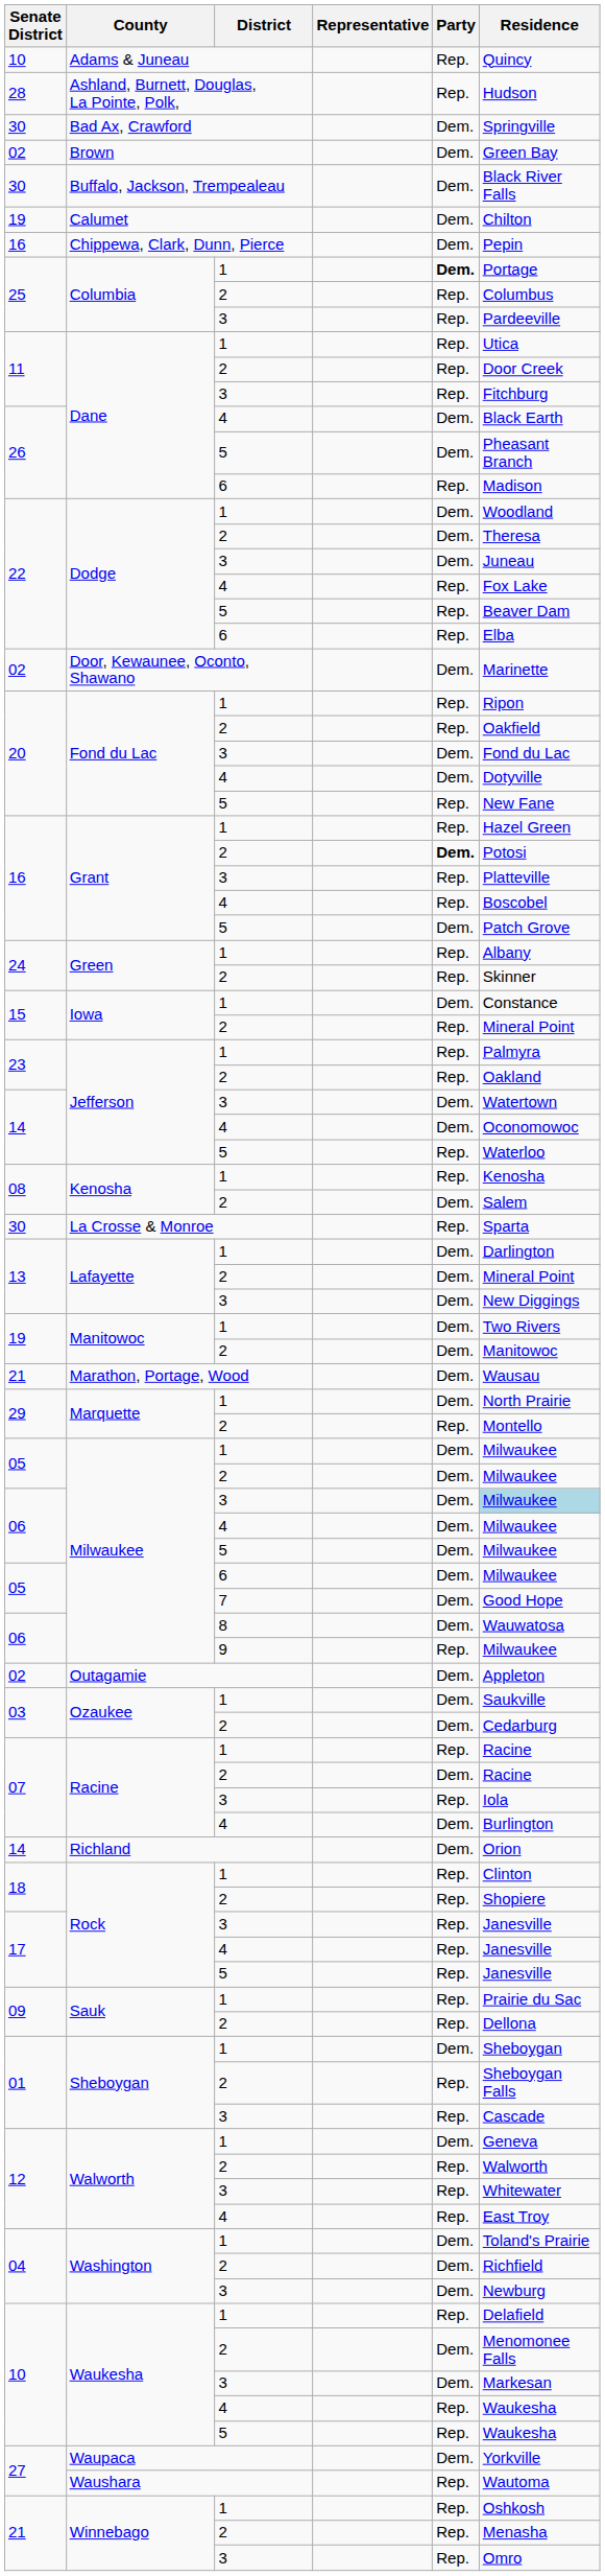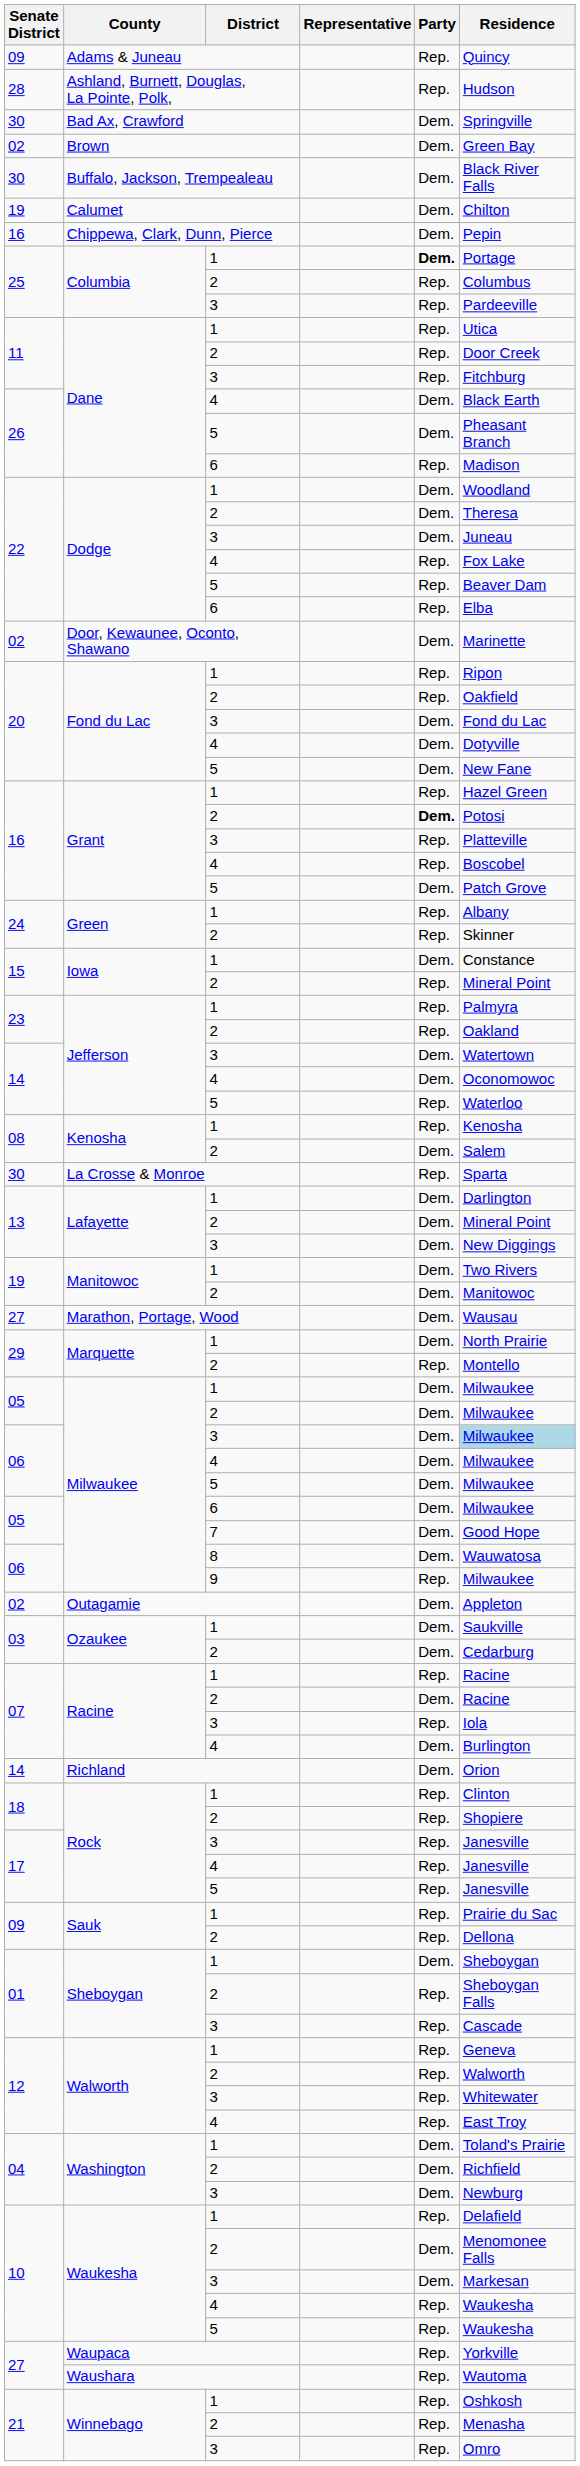 <table class="wikitable sortable">
 <tr>
 <th>Senate<br>District</th>
 <th>County</th>
 <th>District</th>
 <th>Representative</th>
 <th>Party</th>
 <th>Residence</th>
 </tr>
 <tr>
-<td><a href='#'>10</a></td>
+<td><a href='#'>09</a></td>
 <td text-align="left" colspan="2"><a href='#'>Adams</a> & <a href='#'>Juneau</a></td>
 <td></td>
 <td>Rep.</td>
 <td><a href='#'>Quincy</a></td>
 </tr>
 <tr>
 <td><a href='#'>28</a></td>
 <td text-align="left" colspan="2"><a href='#'>Ashland</a>, <a href='#'>Burnett</a>, <a href='#'>Douglas</a>, <a href='#'>La Pointe</a>, <a href='#'>Polk</a>, </td>
 <td></td>
 <td>Rep.</td>
 <td><a href='#'>Hudson</a></td>
 </tr>
 <tr>
 <td><a href='#'>30</a></td>
 <td text-align="left" colspan="2"><a href='#'>Bad Ax</a>, <a href='#'>Crawford</a></td>
 <td></td>
 <td>Dem.</td>
 <td><a href='#'>Springville</a></td>
 </tr>
 <tr>
 <td><a href='#'>02</a></td>
 <td text-align="left" colspan="2"><a href='#'>Brown</a></td>
 <td></td>
 <td>Dem.</td>
 <td><a href='#'>Green Bay</a></td>
 </tr>
 <tr>
 <td><a href='#'>30</a></td>
 <td text-align="left" colspan="2"><a href='#'>Buffalo</a>, <a href='#'>Jackson</a>, <a href='#'>Trempealeau</a></td>
 <td></td>
 <td>Dem.</td>
 <td><a href='#'>Black River Falls</a></td>
 </tr>
 <tr>
 <td><a href='#'>19</a></td>
 <td text-align="left" colspan="2"><a href='#'>Calumet</a></td>
 <td></td>
 <td>Dem.</td>
 <td><a href='#'>Chilton</a></td>
 </tr>
 <tr>
 <td><a href='#'>16</a></td>
 <td text-align="left" colspan="2"><a href='#'>Chippewa</a>, <a href='#'>Clark</a>, <a href='#'>Dunn</a>, <a href='#'>Pierce</a></td>
 <td></td>
 <td>Dem.</td>
 <td><a href='#'>Pepin</a></td>
 </tr>
 <tr>
 <td rowspan="3"><a href='#'>25</a></td>
 <td text-align="left" rowspan="3"><a href='#'>Columbia</a></td>
 <td>1</td>
 <td></td>
 <td><strong>Dem.</strong></td>
 <td><a href='#'>Portage</a></td>
 </tr>
 <tr>
 <td>2</td>
 <td></td>
 <td>Rep.</td>
 <td><a href='#'>Columbus</a></td>
 </tr>
 <tr>
 <td>3</td>
 <td></td>
 <td>Rep.</td>
 <td><a href='#'>Pardeeville</a></td>
 </tr>
 <tr>
 <td rowspan="3"><a href='#'>11</a></td>
 <td text-align="left" rowspan="6"><a href='#'>Dane</a></td>
 <td>1</td>
 <td></td>
 <td>Rep.</td>
 <td><a href='#'>Utica</a></td>
 </tr>
 <tr>
 <td>2</td>
 <td></td>
 <td>Rep.</td>
 <td><a href='#'>Door Creek</a></td>
 </tr>
 <tr>
 <td>3</td>
 <td></td>
 <td>Rep.</td>
 <td><a href='#'>Fitchburg</a></td>
 </tr>
 <tr>
 <td rowspan="3"><a href='#'>26</a></td>
 <td>4</td>
 <td></td>
 <td>Dem.</td>
 <td><a href='#'>Black Earth</a></td>
 </tr>
 <tr>
 <td>5</td>
 <td></td>
 <td>Dem.</td>
 <td><a href='#'>Pheasant Branch</a></td>
 </tr>
 <tr>
 <td>6</td>
 <td></td>
 <td>Rep.</td>
 <td><a href='#'>Madison</a></td>
 </tr>
 <tr>
 <td rowspan="6"><a href='#'>22</a></td>
 <td text-align="left" rowspan="6"><a href='#'>Dodge</a></td>
 <td>1</td>
 <td></td>
 <td>Dem.</td>
 <td><a href='#'>Woodland</a></td>
 </tr>
 <tr>
 <td>2</td>
 <td></td>
 <td>Dem.</td>
 <td><a href='#'>Theresa</a></td>
 </tr>
 <tr>
 <td>3</td>
 <td></td>
 <td>Dem.</td>
 <td><a href='#'>Juneau</a></td>
 </tr>
 <tr>
 <td>4</td>
 <td></td>
 <td>Rep.</td>
 <td><a href='#'>Fox Lake</a></td>
 </tr>
 <tr>
 <td>5</td>
 <td></td>
 <td>Rep.</td>
 <td><a href='#'>Beaver Dam</a></td>
 </tr>
 <tr>
 <td>6</td>
 <td></td>
 <td>Rep.</td>
 <td><a href='#'>Elba</a></td>
 </tr>
 <tr>
 <td><a href='#'>02</a></td>
 <td text-align="left" colspan="2"><a href='#'>Door</a>,  <a href='#'>Kewaunee</a>, <a href='#'>Oconto</a>, <a href='#'>Shawano</a></td>
 <td></td>
 <td>Dem.</td>
 <td><a href='#'>Marinette</a></td>
 </tr>
 <tr>
 <td rowspan="5"><a href='#'>20</a></td>
 <td text-align="left" rowspan="5"><a href='#'>Fond du Lac</a></td>
 <td>1</td>
 <td></td>
 <td>Rep.</td>
 <td><a href='#'>Ripon</a></td>
 </tr>
 <tr>
 <td>2</td>
 <td></td>
 <td>Rep.</td>
 <td><a href='#'>Oakfield</a></td>
 </tr>
 <tr>
 <td>3</td>
 <td></td>
 <td>Dem.</td>
 <td><a href='#'>Fond du Lac</a></td>
 </tr>
 <tr>
 <td>4</td>
 <td></td>
 <td>Dem.</td>
 <td><a href='#'>Dotyville</a></td>
 </tr>
 <tr>
 <td>5</td>
 <td></td>
-<td>Rep.</td>
+<td>Dem.</td>
 <td><a href='#'>New Fane</a></td>
 </tr>
 <tr>
 <td rowspan="5"><a href='#'>16</a></td>
 <td text-align="left" rowspan="5"><a href='#'>Grant</a></td>
 <td>1</td>
 <td></td>
 <td>Rep.</td>
 <td><a href='#'>Hazel Green</a></td>
 </tr>
 <tr>
 <td>2</td>
 <td></td>
 <td><strong>Dem.</strong></td>
 <td><a href='#'>Potosi</a></td>
 </tr>
 <tr>
 <td>3</td>
 <td></td>
 <td>Rep.</td>
 <td><a href='#'>Platteville</a></td>
 </tr>
 <tr>
 <td>4</td>
 <td></td>
 <td>Rep.</td>
 <td><a href='#'>Boscobel</a></td>
 </tr>
 <tr>
 <td>5</td>
 <td></td>
 <td>Dem.</td>
 <td><a href='#'>Patch Grove</a></td>
 </tr>
 <tr>
 <td rowspan="2"><a href='#'>24</a></td>
 <td text-align="left" rowspan="2"><a href='#'>Green</a></td>
 <td>1</td>
 <td></td>
 <td>Rep.</td>
 <td><a href='#'>Albany</a></td>
 </tr>
 <tr>
 <td>2</td>
 <td></td>
 <td>Rep.</td>
 <td>Skinner</td>
 </tr>
 <tr>
 <td rowspan="2"><a href='#'>15</a></td>
 <td text-align="left" rowspan="2"><a href='#'>Iowa</a></td>
 <td>1</td>
 <td></td>
 <td>Dem.</td>
 <td>Constance</td>
 </tr>
 <tr>
 <td>2</td>
 <td></td>
 <td>Rep.</td>
 <td><a href='#'>Mineral Point</a></td>
 </tr>
 <tr>
 <td rowspan="2"><a href='#'>23</a></td>
 <td text-align="left" rowspan="5"><a href='#'>Jefferson</a></td>
 <td>1</td>
 <td></td>
 <td>Rep.</td>
 <td><a href='#'>Palmyra</a></td>
 </tr>
 <tr>
 <td>2</td>
 <td></td>
 <td>Rep.</td>
 <td><a href='#'>Oakland</a></td>
 </tr>
 <tr>
 <td rowspan="3"><a href='#'>14</a></td>
 <td>3</td>
 <td></td>
 <td>Dem.</td>
 <td><a href='#'>Watertown</a></td>
 </tr>
 <tr>
 <td>4</td>
 <td></td>
 <td>Dem.</td>
 <td><a href='#'>Oconomowoc</a></td>
 </tr>
 <tr>
 <td>5</td>
 <td></td>
 <td>Rep.</td>
 <td><a href='#'>Waterloo</a></td>
 </tr>
 <tr>
 <td rowspan="2"><a href='#'>08</a></td>
 <td text-align="left"  rowspan="2"><a href='#'>Kenosha</a></td>
 <td>1</td>
 <td></td>
 <td>Rep.</td>
 <td><a href='#'>Kenosha</a></td>
 </tr>
 <tr>
 <td>2</td>
 <td></td>
 <td>Dem.</td>
 <td><a href='#'>Salem</a></td>
 </tr>
 <tr>
 <td><a href='#'>30</a></td>
 <td text-align="left" colspan="2"><a href='#'>La Crosse</a> & <a href='#'>Monroe</a></td>
 <td></td>
 <td>Rep.</td>
 <td><a href='#'>Sparta</a></td>
 </tr>
 <tr>
 <td rowspan="3"><a href='#'>13</a></td>
 <td text-align="left" rowspan="3"><a href='#'>Lafayette</a></td>
 <td>1</td>
 <td></td>
 <td>Dem.</td>
 <td><a href='#'>Darlington</a></td>
 </tr>
 <tr>
 <td>2</td>
 <td></td>
 <td>Dem.</td>
 <td><a href='#'>Mineral Point</a></td>
 </tr>
 <tr>
 <td>3</td>
 <td></td>
 <td>Dem.</td>
 <td><a href='#'>New Diggings</a></td>
 </tr>
 <tr>
 <td rowspan="2"><a href='#'>19</a></td>
 <td text-align="left" rowspan="2"><a href='#'>Manitowoc</a></td>
 <td>1</td>
 <td></td>
 <td>Dem.</td>
 <td><a href='#'>Two Rivers</a></td>
 </tr>
 <tr>
 <td>2</td>
 <td></td>
 <td>Dem.</td>
 <td><a href='#'>Manitowoc</a></td>
 </tr>
 <tr>
-<td><a href='#'>21</a></td>
+<td><a href='#'>27</a></td>
 <td text-align="left" colspan="2"><a href='#'>Marathon</a>, <a href='#'>Portage</a>, <a href='#'>Wood</a></td>
 <td></td>
 <td>Dem.</td>
 <td><a href='#'>Wausau</a></td>
 </tr>
 <tr>
 <td rowspan="2"><a href='#'>29</a></td>
 <td text-align="left" rowspan="2"><a href='#'>Marquette</a></td>
 <td>1</td>
 <td></td>
 <td>Dem.</td>
 <td><a href='#'>North Prairie</a></td>
 </tr>
 <tr>
 <td>2</td>
 <td></td>
 <td>Rep.</td>
 <td><a href='#'>Montello</a></td>
 </tr>
 <tr>
 <td rowspan="2"><a href='#'>05</a></td>
 <td text-align="left" rowspan="9"><a href='#'>Milwaukee</a></td>
 <td>1</td>
 <td></td>
 <td>Dem.</td>
 <td><a href='#'>Milwaukee</a></td>
 </tr>
 <tr>
 <td>2</td>
 <td></td>
 <td>Dem.</td>
 <td><a href='#'>Milwaukee</a></td>
 </tr>
 <tr>
 <td rowspan="3"><a href='#'>06</a></td>
 <td>3</td>
 <td></td>
 <td>Dem.</td>
 <td style="background: lightblue;"><a href='#'>Milwaukee</a></td>
 </tr>
 <tr>
 <td>4</td>
 <td></td>
 <td>Dem.</td>
 <td><a href='#'>Milwaukee</a></td>
 </tr>
 <tr>
 <td>5</td>
 <td></td>
 <td>Dem.</td>
 <td><a href='#'>Milwaukee</a></td>
 </tr>
 <tr>
 <td rowspan="2"><a href='#'>05</a></td>
 <td>6</td>
 <td></td>
 <td>Dem.</td>
 <td><a href='#'>Milwaukee</a></td>
 </tr>
 <tr>
 <td>7</td>
 <td></td>
 <td>Dem.</td>
 <td><a href='#'>Good Hope</a></td>
 </tr>
 <tr>
 <td rowspan="2"><a href='#'>06</a></td>
 <td>8</td>
 <td></td>
 <td>Dem.</td>
 <td><a href='#'>Wauwatosa</a></td>
 </tr>
 <tr>
 <td>9</td>
 <td></td>
 <td>Rep.</td>
 <td><a href='#'>Milwaukee</a></td>
 </tr>
 <tr>
 <td><a href='#'>02</a></td>
 <td text-align="left" colspan="2"><a href='#'>Outagamie</a></td>
 <td></td>
 <td>Dem.</td>
 <td><a href='#'>Appleton</a></td>
 </tr>
 <tr>
 <td rowspan="2"><a href='#'>03</a></td>
 <td text-align="left" rowspan="2"><a href='#'>Ozaukee</a></td>
 <td>1</td>
 <td></td>
 <td>Dem.</td>
 <td><a href='#'>Saukville</a></td>
 </tr>
 <tr>
 <td>2</td>
 <td></td>
 <td>Dem.</td>
 <td><a href='#'>Cedarburg</a></td>
 </tr>
 <tr>
 <td rowspan="4"><a href='#'>07</a></td>
 <td text-align="left" rowspan="4"><a href='#'>Racine</a></td>
 <td>1</td>
 <td></td>
 <td>Rep.</td>
 <td><a href='#'>Racine</a></td>
 </tr>
 <tr>
 <td>2</td>
 <td></td>
 <td>Dem.</td>
 <td><a href='#'>Racine</a></td>
 </tr>
 <tr>
 <td>3</td>
 <td></td>
 <td>Rep.</td>
 <td><a href='#'>Iola</a></td>
 </tr>
 <tr>
 <td>4</td>
 <td></td>
 <td>Dem.</td>
 <td><a href='#'>Burlington</a></td>
 </tr>
 <tr>
 <td><a href='#'>14</a></td>
 <td text-align="left" colspan="2"><a href='#'>Richland</a></td>
 <td></td>
 <td>Dem.</td>
 <td><a href='#'>Orion</a></td>
 </tr>
 <tr>
 <td rowspan="2"><a href='#'>18</a></td>
 <td text-align="left" rowspan="5"><a href='#'>Rock</a></td>
 <td>1</td>
 <td></td>
 <td>Rep.</td>
 <td><a href='#'>Clinton</a></td>
 </tr>
 <tr>
 <td>2</td>
 <td></td>
 <td>Rep.</td>
 <td><a href='#'>Shopiere</a></td>
 </tr>
 <tr>
 <td rowspan="3"><a href='#'>17</a></td>
 <td>3</td>
 <td></td>
 <td>Rep.</td>
 <td><a href='#'>Janesville</a></td>
 </tr>
 <tr>
 <td>4</td>
 <td></td>
 <td>Rep.</td>
 <td><a href='#'>Janesville</a></td>
 </tr>
 <tr>
 <td>5</td>
 <td></td>
 <td>Rep.</td>
 <td><a href='#'>Janesville</a></td>
 </tr>
 <tr>
 <td rowspan="2"><a href='#'>09</a></td>
 <td text-align="left" rowspan="2"><a href='#'>Sauk</a></td>
 <td>1</td>
 <td></td>
 <td>Rep.</td>
 <td><a href='#'>Prairie du Sac</a></td>
 </tr>
 <tr>
 <td>2</td>
 <td></td>
 <td>Rep.</td>
 <td><a href='#'>Dellona</a></td>
 </tr>
 <tr>
 <td rowspan="3"><a href='#'>01</a></td>
 <td text-align="left" rowspan="3"><a href='#'>Sheboygan</a></td>
 <td>1</td>
 <td></td>
 <td>Dem.</td>
 <td><a href='#'>Sheboygan</a></td>
 </tr>
 <tr>
 <td>2</td>
 <td></td>
 <td>Rep.</td>
 <td><a href='#'>Sheboygan Falls</a></td>
 </tr>
 <tr>
 <td>3</td>
 <td></td>
 <td>Rep.</td>
 <td><a href='#'>Cascade</a></td>
 </tr>
 <tr>
 <td rowspan="4"><a href='#'>12</a></td>
 <td text-align="left" rowspan="4"><a href='#'>Walworth</a></td>
 <td>1</td>
 <td></td>
-<td>Dem.</td>
+<td>Rep.</td>
 <td><a href='#'>Geneva</a></td>
 </tr>
 <tr>
 <td>2</td>
 <td></td>
 <td>Rep.</td>
 <td><a href='#'>Walworth</a></td>
 </tr>
 <tr>
 <td>3</td>
 <td></td>
 <td>Rep.</td>
 <td><a href='#'>Whitewater</a></td>
 </tr>
 <tr>
 <td>4</td>
 <td></td>
 <td>Rep.</td>
 <td><a href='#'>East Troy</a></td>
 </tr>
 <tr>
 <td rowspan="3"><a href='#'>04</a></td>
 <td text-align="left" rowspan="3"><a href='#'>Washington</a></td>
 <td>1</td>
 <td></td>
 <td>Dem.</td>
 <td><a href='#'>Toland's Prairie</a></td>
 </tr>
 <tr>
 <td>2</td>
 <td></td>
 <td>Dem.</td>
 <td><a href='#'>Richfield</a></td>
 </tr>
 <tr>
 <td>3</td>
 <td></td>
 <td>Dem.</td>
 <td><a href='#'>Newburg</a></td>
 </tr>
 <tr>
 <td rowspan="5"><a href='#'>10</a></td>
 <td text-align="left" rowspan="5"><a href='#'>Waukesha</a></td>
 <td>1</td>
 <td></td>
 <td>Rep.</td>
 <td><a href='#'>Delafield</a></td>
 </tr>
 <tr>
 <td>2</td>
 <td></td>
 <td>Dem.</td>
 <td><a href='#'>Menomonee Falls</a></td>
 </tr>
 <tr>
 <td>3</td>
 <td></td>
 <td>Dem.</td>
 <td><a href='#'>Markesan</a></td>
 </tr>
 <tr>
 <td>4</td>
 <td></td>
 <td>Rep.</td>
 <td><a href='#'>Waukesha</a></td>
 </tr>
 <tr>
 <td>5</td>
 <td></td>
 <td>Rep.</td>
 <td><a href='#'>Waukesha</a></td>
 </tr>
 <tr>
 <td rowspan="2"><a href='#'>27</a></td>
 <td text-align="left" colspan="2"><a href='#'>Waupaca</a></td>
 <td></td>
-<td>Dem.</td>
+<td>Rep.</td>
 <td><a href='#'>Yorkville</a></td>
 </tr>
 <tr>
 <td text-align="left" colspan="2"><a href='#'>Waushara</a></td>
 <td></td>
 <td>Rep.</td>
 <td><a href='#'>Wautoma</a></td>
 </tr>
 <tr>
 <td rowspan="3"><a href='#'>21</a></td>
 <td text-align="left" rowspan="3"><a href='#'>Winnebago</a></td>
 <td>1</td>
 <td></td>
 <td>Rep.</td>
 <td><a href='#'>Oshkosh</a></td>
 </tr>
 <tr>
 <td>2</td>
 <td></td>
 <td>Rep.</td>
 <td><a href='#'>Menasha</a></td>
 </tr>
 <tr>
 <td>3</td>
 <td></td>
 <td>Rep.</td>
 <td><a href='#'>Omro</a></td>
 </tr>
 </table>
